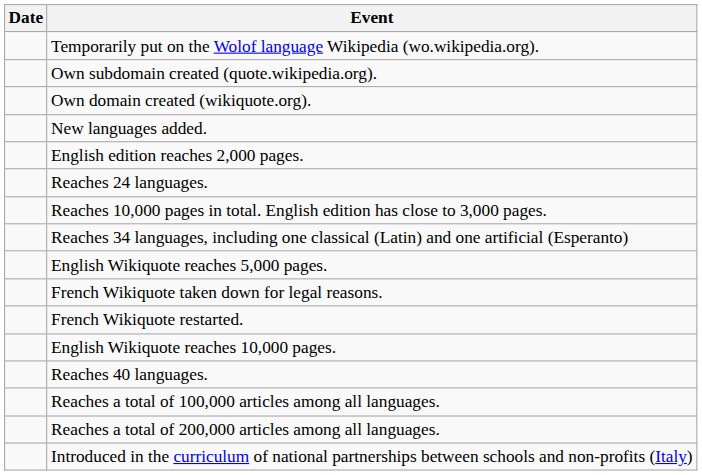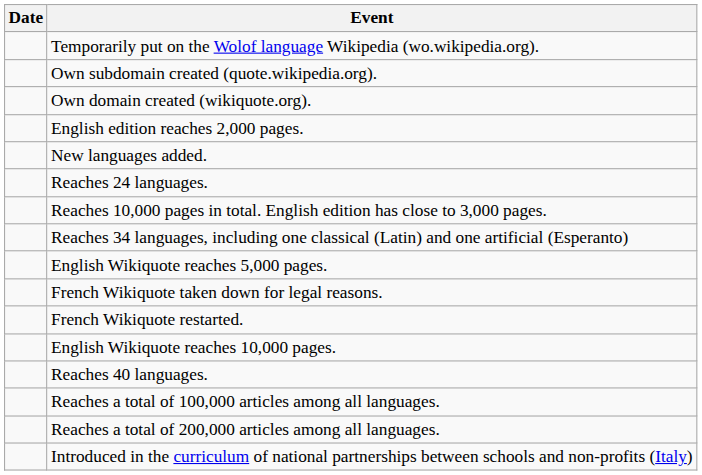 <table class="wikitable">
 <tr>
 <th>Date</th>
 <th>Event</th>
 </tr>
 <tr>
 <td></td>
 <td>Temporarily put on the <a href='#'>Wolof language</a> Wikipedia (wo.wikipedia.org).</td>
 </tr>
 <tr>
 <td></td>
 <td>Own subdomain created (quote.wikipedia.org).</td>
 </tr>
 <tr>
 <td></td>
 <td>Own domain created (wikiquote.org).</td>
 </tr>
 <tr>
 <td></td>
-<td>New languages added.</td>
+<td>English edition reaches 2,000 pages.</td>
 </tr>
 <tr>
 <td></td>
-<td>English edition reaches 2,000 pages.</td>
+<td>New languages added.</td>
 </tr>
 <tr>
 <td></td>
 <td>Reaches 24 languages.</td>
 </tr>
 <tr>
 <td></td>
 <td>Reaches 10,000 pages in total. English edition has close to 3,000 pages.</td>
 </tr>
 <tr>
 <td></td>
 <td>Reaches 34 languages, including one classical (Latin) and one artificial (Esperanto)</td>
 </tr>
 <tr>
 <td></td>
 <td>English Wikiquote reaches 5,000 pages.</td>
 </tr>
 <tr>
 <td></td>
 <td>French Wikiquote taken down for legal reasons.</td>
 </tr>
 <tr>
 <td></td>
 <td>French Wikiquote restarted.</td>
 </tr>
 <tr>
 <td></td>
 <td>English Wikiquote reaches 10,000 pages.</td>
 </tr>
 <tr>
 <td></td>
 <td>Reaches 40 languages.</td>
 </tr>
 <tr>
 <td></td>
 <td>Reaches a total of 100,000 articles among all languages.</td>
 </tr>
 <tr>
 <td></td>
 <td>Reaches a total of 200,000 articles among all languages.</td>
 </tr>
 <tr>
 <td></td>
 <td>Introduced in the <a href='#'>curriculum</a> of national partnerships between schools and non-profits (<a href='#'>Italy</a>)</td>
 </tr>
 </table>
